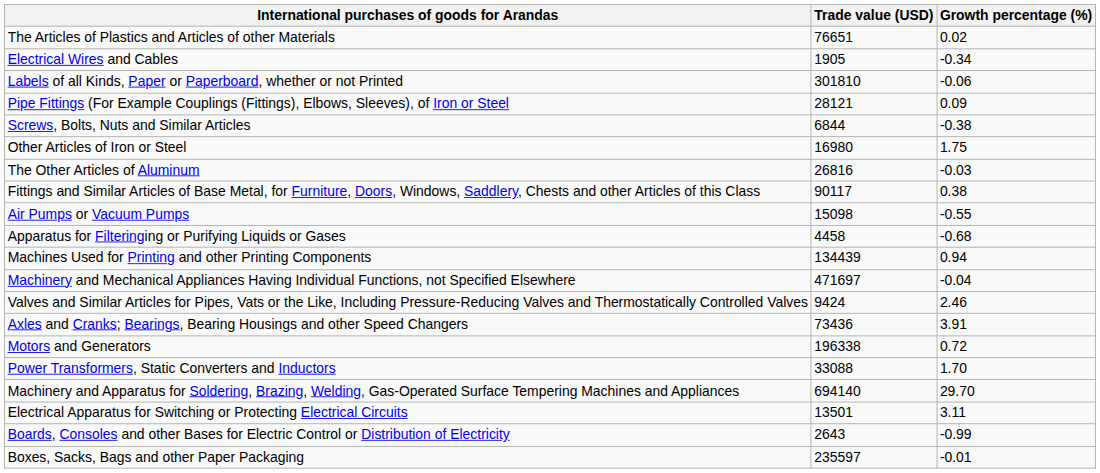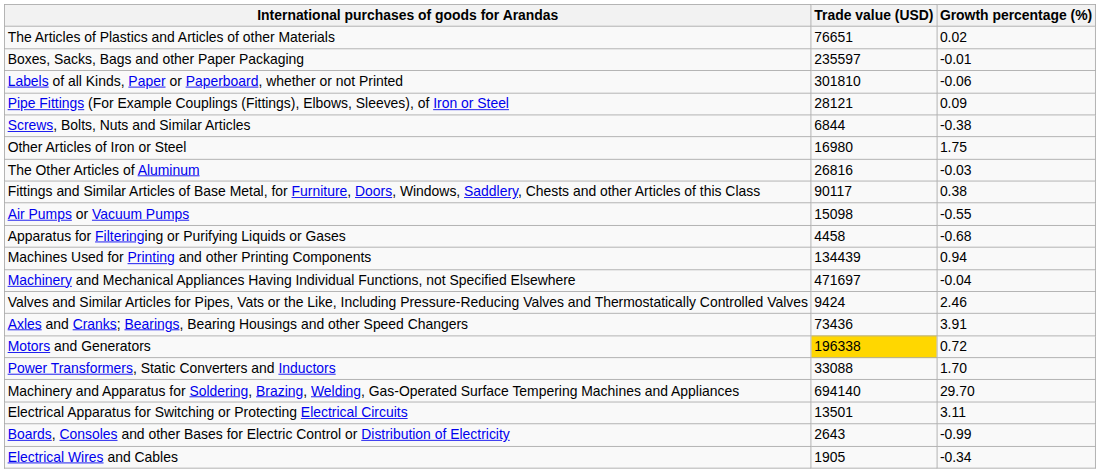 <table class="wikitable sortable">
 <tr>
 <th>International purchases of goods for Arandas</th>
 <th>Trade value (USD)</th>
 <th>Growth percentage (%)</th>
 </tr>
 <tr>
 <td>The Articles of Plastics and Articles of other Materials</td>
 <td>76651</td>
 <td>0.02</td>
 </tr>
 <tr>
-<td><a href='#'>Electrical Wires</a> and Cables</td>
-<td>1905</td>
-<td>-0.34</td>
+<td>Boxes, Sacks, Bags and other Paper Packaging</td>
+<td>235597</td>
+<td>-0.01</td>
 </tr>
 <tr>
 <td><a href='#'>Labels</a> of all Kinds, <a href='#'>Paper</a> or <a href='#'>Paperboard</a>, whether or not Printed</td>
 <td>301810</td>
 <td>-0.06</td>
 </tr>
 <tr>
 <td><a href='#'>Pipe Fittings</a> (For Example Couplings (Fittings), Elbows, Sleeves), of <a href='#'>Iron or Steel</a></td>
 <td>28121</td>
 <td>0.09</td>
 </tr>
 <tr>
 <td><a href='#'>Screws</a>, Bolts, Nuts and Similar Articles</td>
 <td>6844</td>
 <td>-0.38</td>
 </tr>
 <tr>
 <td>Other Articles of Iron or Steel</td>
 <td>16980</td>
 <td>1.75</td>
 </tr>
 <tr>
 <td>The Other Articles of <a href='#'>Aluminum</a></td>
 <td>26816</td>
 <td>-0.03</td>
 </tr>
 <tr>
 <td>Fittings and Similar Articles of Base Metal, for <a href='#'>Furniture</a>, <a href='#'>Doors</a>, Windows, <a href='#'>Saddlery</a>, Chests and other Articles of this Class</td>
 <td>90117</td>
 <td>0.38</td>
 </tr>
 <tr>
 <td><a href='#'>Air Pumps</a> or <a href='#'>Vacuum Pumps</a></td>
 <td>15098</td>
 <td>-0.55</td>
 </tr>
 <tr>
 <td>Apparatus for <a href='#'>Filtering</a>ing or Purifying Liquids or Gases</td>
 <td>4458</td>
 <td>-0.68</td>
 </tr>
 <tr>
 <td>Machines Used for <a href='#'>Printing</a> and other Printing Components</td>
 <td>134439</td>
 <td>0.94</td>
 </tr>
 <tr>
 <td><a href='#'>Machinery</a> and Mechanical Appliances Having Individual Functions, not Specified Elsewhere</td>
 <td>471697</td>
 <td>-0.04</td>
 </tr>
 <tr>
 <td>Valves and Similar Articles for Pipes, Vats or the Like, Including Pressure-Reducing Valves and Thermostatically Controlled Valves</td>
 <td>9424</td>
 <td>2.46</td>
 </tr>
 <tr>
 <td><a href='#'>Axles</a> and <a href='#'>Cranks</a>; <a href='#'>Bearings</a>, Bearing Housings and other Speed Changers</td>
 <td>73436</td>
 <td>3.91</td>
 </tr>
 <tr>
 <td><a href='#'>Motors</a> and Generators</td>
-<td>196338</td>
+<td style="background: gold;">196338</td>
 <td>0.72</td>
 </tr>
 <tr>
 <td><a href='#'>Power Transformers</a>, Static Converters and <a href='#'>Inductors</a></td>
 <td>33088</td>
 <td>1.70</td>
 </tr>
 <tr>
 <td>Machinery and Apparatus for <a href='#'>Soldering</a>, <a href='#'>Brazing</a>, <a href='#'>Welding</a>, Gas-Operated Surface Tempering Machines and Appliances</td>
 <td>694140</td>
 <td>29.70</td>
 </tr>
 <tr>
 <td>Electrical Apparatus for Switching or Protecting <a href='#'>Electrical Circuits</a></td>
 <td>13501</td>
 <td>3.11</td>
 </tr>
 <tr>
 <td><a href='#'>Boards</a>, <a href='#'>Consoles</a> and other Bases for Electric Control or <a href='#'>Distribution of Electricity</a></td>
 <td>2643</td>
 <td>-0.99</td>
 </tr>
 <tr>
-<td>Boxes, Sacks, Bags and other Paper Packaging</td>
-<td>235597</td>
-<td>-0.01</td>
+<td><a href='#'>Electrical Wires</a> and Cables</td>
+<td>1905</td>
+<td>-0.34</td>
 </tr>
 </table>
